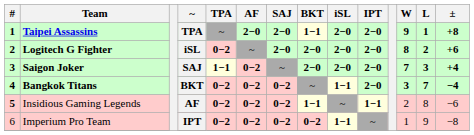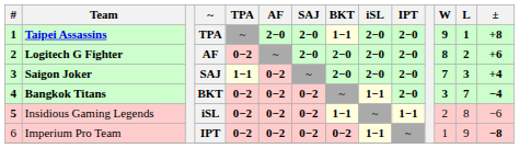 <table class="wikitable" style="font-size: 95%; text-align: center">
 <tr>
 <th width="15">#</th>
 <th style="width:200px;">Team</th>
 <th rowspan="10" style="width:5px;;"></th>
 <th>~</th>
 <th style="width:35px;" title="">TPA</th>
 <th style="width:35px;" title="">AF</th>
 <th style="width:35px;" title="">SAJ</th>
 <th style="width:35px;" title="">BKT</th>
 <th style="width:35px;" title="">iSL</th>
 <th style="width:35px;" title="">IPT</th>
 <th rowspan="10" style="width:5px;;"></th>
 <th style="width:20px;" title="Wins">W</th>
 <th style="width:20px;" title="Losses">L</th>
 <th style="width:40px;">±</th>
 </tr>
 <tr style="background:#cfc;">
 <td><strong>1</strong></td>
 <td style="text-align: left"> <strong><a href='#'>Taipei Assassins</a></strong></td>
 <th>TPA</th>
 <td style="background-color:#aaaaaa">~</td>
 <td style="background-color:#ccffcc"><strong>2−0</strong></td>
 <td style="background-color:#ccffcc"><strong>2−0</strong></td>
 <td style="background-color:#ffd;"><strong>1−1</strong></td>
 <td style="background-color:#ccffcc"><strong>2−0</strong></td>
 <td style="background-color:#ccffcc"><strong>2−0</strong></td>
 <td><strong>9</strong></td>
 <td><strong>1</strong></td>
 <td><strong>+8</strong></td>
 </tr>
 <tr style="background:#cfc;">
 <td><strong>2</strong></td>
 <td style="text-align: left"> <strong>Logitech G Fighter</strong></td>
-<th>iSL</th>
+<th>AF</th>
 <td style="background-color:#ffcccc"><strong>0−2</strong></td>
 <td style="background-color:#aaaaaa">~</td>
 <td style="background-color:#ccffcc"><strong>2−0</strong></td>
 <td style="background-color:#ccffcc"><strong>2−0</strong></td>
 <td style="background-color:#ccffcc"><strong>2−0</strong></td>
 <td style="background-color:#ccffcc"><strong>2−0</strong></td>
 <td><strong>8</strong></td>
 <td><strong>2</strong></td>
 <td><strong>+6</strong></td>
 </tr>
 <tr style="background:#cfc;">
 <td><strong>3</strong></td>
 <td style="text-align: left"> <strong>Saigon Joker</strong></td>
 <th>SAJ</th>
 <td style="background-color:#ffd;"><strong>1−1</strong></td>
 <td style="background-color:#ffcccc"><strong>0−2</strong></td>
 <td style="background-color:#aaaaaa">~</td>
 <td style="background-color:#ccffcc"><strong>2−0</strong></td>
 <td style="background-color:#ccffcc"><strong>2−0</strong></td>
 <td style="background-color:#ccffcc"><strong>2−0</strong></td>
 <td><strong>7</strong></td>
 <td><strong>3</strong></td>
 <td><strong>+4</strong></td>
 </tr>
 <tr style="background:#cfc;">
 <td><strong>4</strong></td>
 <td style="text-align: left"> <strong>Bangkok Titans</strong></td>
 <th>BKT</th>
 <td style="background-color:#ffcccc"><strong>0−2</strong></td>
 <td style="background-color:#ffcccc"><strong>0−2</strong></td>
 <td style="background-color:#ffcccc"><strong>0−2</strong></td>
 <td style="background-color:#aaaaaa">~</td>
 <td style="background-color:#ffd;"><strong>1−1</strong></td>
 <td style="background-color:#ccffcc"><strong>2−0</strong></td>
 <td><strong>3</strong></td>
 <td><strong>7</strong></td>
 <td><strong>−4</strong></td>
 </tr>
 <tr style="background-color:#ffcccc">
 <td><strong>5</strong></td>
 <td style="text-align: left"> Insidious Gaming Legends</td>
-<th>AF</th>
+<th>iSL</th>
 <td style="background-color:#ffcccc"><strong>0−2</strong></td>
 <td style="background-color:#ffcccc"><strong>0−2</strong></td>
 <td style="background-color:#ffcccc"><strong>0−2</strong></td>
 <td style="background-color:#ffd;"><strong>1−1</strong></td>
 <td style="background-color:#aaaaaa">~</td>
 <td style="background-color:#ffd;"><strong>1−1</strong></td>
 <td>2</td>
 <td>8</td>
 <td>−6</td>
 </tr>
 <tr style="background-color:#ffcccc">
 <td>6</td>
 <td style="text-align: left"> Imperium Pro Team</td>
 <th>IPT</th>
 <td style="background-color:#ffcccc"><strong>0−2</strong></td>
 <td style="background-color:#ffcccc"><strong>0−2</strong></td>
 <td style="background-color:#ffcccc"><strong>0−2</strong></td>
 <td style="background-color:#ffcccc"><strong>0−2</strong></td>
 <td style="background-color:#ffd;"><strong>1−1</strong></td>
 <td style="background-color:#aaaaaa">~</td>
 <td>1</td>
 <td>9</td>
-<td>−8</td>
+<td><strong>−8</strong></td>
 </tr>
 <tr>
 </tr>
 </table>
